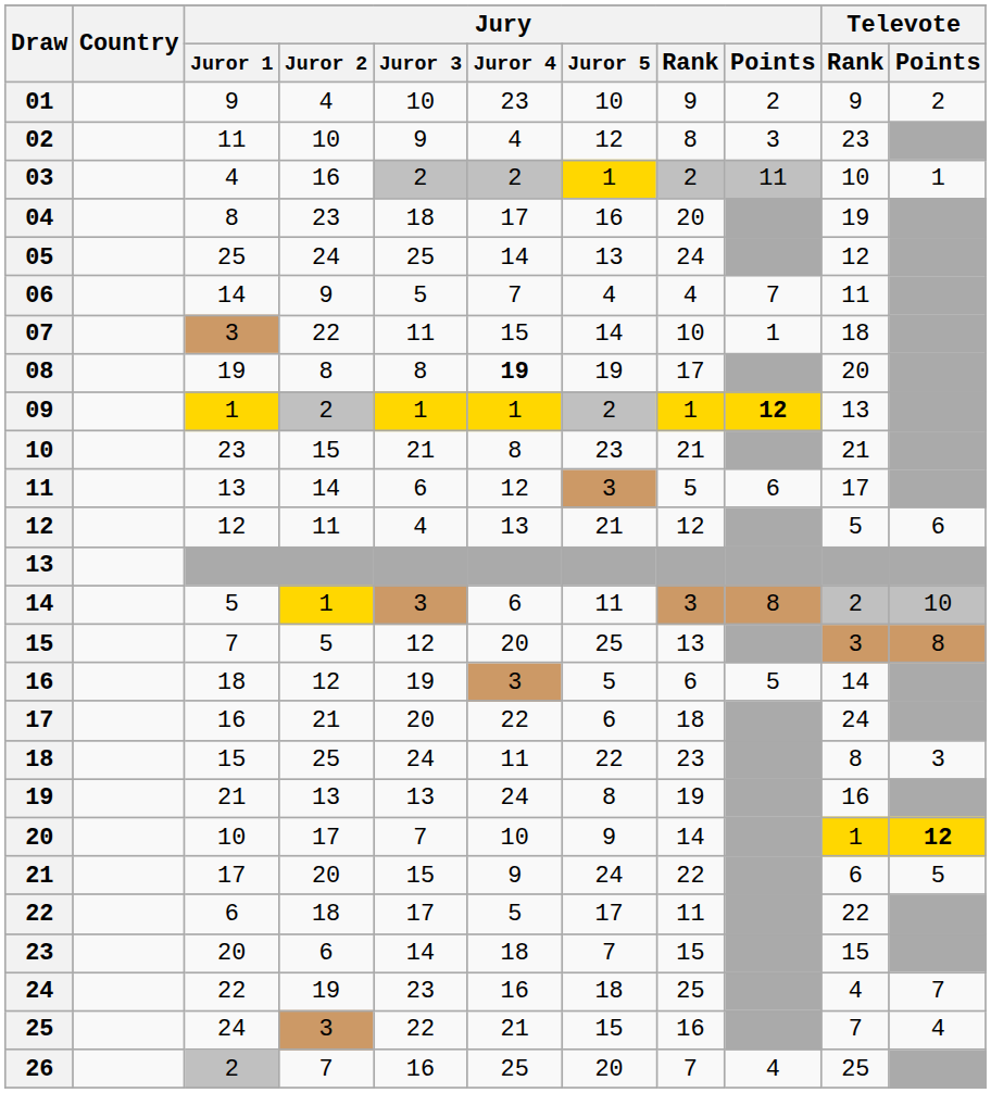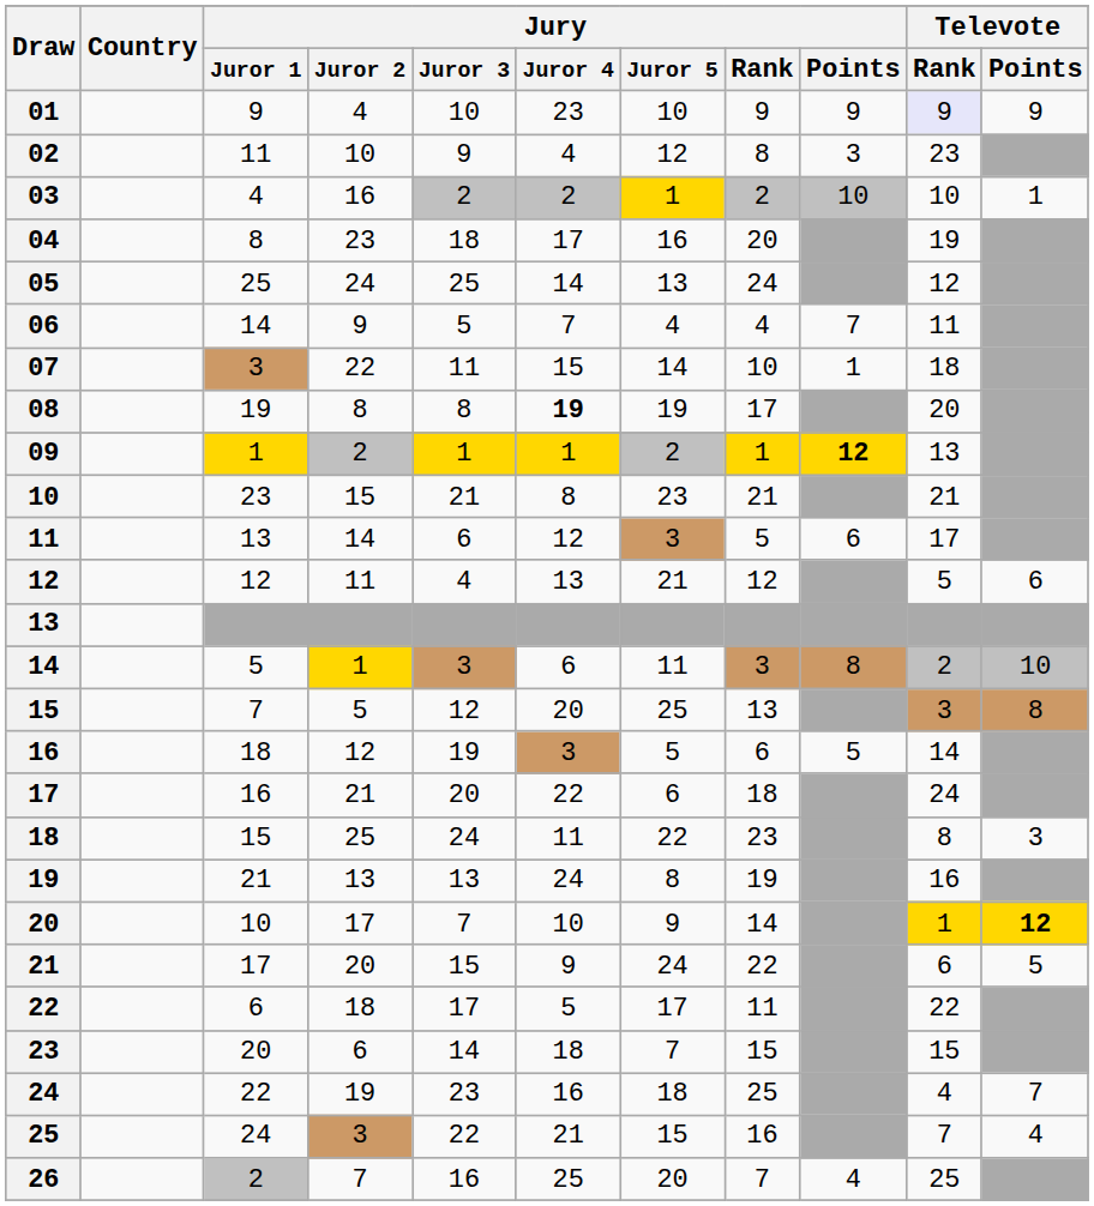 <table class="sortable wikitable collapsible plainrowheaders" style="text-align:center;">
 <tr>
 </tr>
 <tr>
 <th scope="col" rowspan="2">Draw</th>
 <th scope="col" rowspan="2">Country</th>
 <th scope="col" colspan="7">Jury</th>
 <th scope="col" colspan="2">Televote</th>
 </tr>
 <tr>
 <th scope="col"><small>Juror 1</small></th>
 <th scope="col"><small>Juror 2</small></th>
 <th scope="col"><small>Juror 3</small></th>
 <th scope="col"><small>Juror 4</small></th>
 <th scope="col"><small>Juror 5</small></th>
 <th scope="col">Rank</th>
 <th scope="col">Points</th>
 <th scope="col">Rank</th>
 <th scope="col">Points</th>
 </tr>
 <tr>
 <th scope="row" style="text-align:center;">01</th>
 <td style="text-align:left;"></td>
 <td>9</td>
 <td>4</td>
 <td>10</td>
 <td>23</td>
 <td>10</td>
 <td>9</td>
-<td>2</td>
 <td>9</td>
-<td>2</td>
+<td style="background: lavender;">9</td>
+<td>9</td>
 </tr>
 <tr>
 <th scope="row" style="text-align:center;">02</th>
 <td style="text-align:left;"></td>
 <td>11</td>
 <td>10</td>
 <td>9</td>
 <td>4</td>
 <td>12</td>
 <td>8</td>
 <td>3</td>
 <td>23</td>
 <td style="background:#AAAAAA;"></td>
 </tr>
 <tr>
 <th scope="row" style="text-align:center;">03</th>
 <td style="text-align:left;"></td>
 <td>4</td>
 <td>16</td>
 <td style="background:silver;">2</td>
 <td style="background:silver;">2</td>
 <td style="background:gold;">1</td>
 <td style="background:silver;">2</td>
-<td style="background:silver;">11</td>
+<td style="background:silver;">10</td>
 <td>10</td>
 <td>1</td>
 </tr>
 <tr>
 <th scope="row" style="text-align:center;">04</th>
 <td style="text-align:left;"></td>
 <td>8</td>
 <td>23</td>
 <td>18</td>
 <td>17</td>
 <td>16</td>
 <td>20</td>
 <td style="background:#AAAAAA;"></td>
 <td>19</td>
 <td style="background:#AAAAAA;"></td>
 </tr>
 <tr>
 <th scope="row" style="text-align:center;">05</th>
 <td style="text-align:left;"></td>
 <td>25</td>
 <td>24</td>
 <td>25</td>
 <td>14</td>
 <td>13</td>
 <td>24</td>
 <td style="background:#AAAAAA;"></td>
 <td>12</td>
 <td style="background:#AAAAAA;"></td>
 </tr>
 <tr>
 <th scope="row" style="text-align:center;">06</th>
 <td style="text-align:left;"></td>
 <td>14</td>
 <td>9</td>
 <td>5</td>
 <td>7</td>
 <td>4</td>
 <td>4</td>
 <td>7</td>
 <td>11</td>
 <td style="background:#AAAAAA;"></td>
 </tr>
 <tr>
 <th scope="row" style="text-align:center;">07</th>
 <td style="text-align:left;"></td>
 <td style="background:#CC9966;">3</td>
 <td>22</td>
 <td>11</td>
 <td>15</td>
 <td>14</td>
 <td>10</td>
 <td>1</td>
 <td>18</td>
 <td style="background:#AAAAAA;"></td>
 </tr>
 <tr>
 <th scope="row" style="text-align:center;">08</th>
 <td style="text-align:left;"></td>
 <td>19</td>
 <td>8</td>
 <td>8</td>
 <td><strong>19</strong></td>
 <td>19</td>
 <td>17</td>
 <td style="background:#AAAAAA;"></td>
 <td>20</td>
 <td style="background:#AAAAAA;"></td>
 </tr>
 <tr>
 <th scope="row" style="text-align:center;">09</th>
 <td style="text-align:left;"></td>
 <td style="background:gold;">1</td>
 <td style="background:silver;">2</td>
 <td style="background:gold;">1</td>
 <td style="background:gold;">1</td>
 <td style="background:silver;">2</td>
 <td style="background:gold;">1</td>
 <td style="background:gold;"><strong>12</strong></td>
 <td>13</td>
 <td style="background:#AAAAAA;"></td>
 </tr>
 <tr>
 <th scope="row" style="text-align:center;">10</th>
 <td style="text-align:left;"></td>
 <td>23</td>
 <td>15</td>
 <td>21</td>
 <td>8</td>
 <td>23</td>
 <td>21</td>
 <td style="background:#AAAAAA;"></td>
 <td>21</td>
 <td style="background:#AAAAAA;"></td>
 </tr>
 <tr>
 <th scope="row" style="text-align:center;">11</th>
 <td style="text-align:left;"></td>
 <td>13</td>
 <td>14</td>
 <td>6</td>
 <td>12</td>
 <td style="background:#CC9966;">3</td>
 <td>5</td>
 <td>6</td>
 <td>17</td>
 <td style="background:#AAAAAA;"></td>
 </tr>
 <tr>
 <th scope="row" style="text-align:center;">12</th>
 <td style="text-align:left;"></td>
 <td>12</td>
 <td>11</td>
 <td>4</td>
 <td>13</td>
 <td>21</td>
 <td>12</td>
 <td style="background:#AAAAAA;"></td>
 <td>5</td>
 <td>6</td>
 </tr>
 <tr class=sortbottom>
 <th scope="row" style="text-align:center;">13</th>
 <td style="text-align:left;"></td>
 <td style="background:#AAAAAA;"></td>
 <td style="background:#AAAAAA;"></td>
 <td style="background:#AAAAAA;"></td>
 <td style="background:#AAAAAA;"></td>
 <td style="background:#AAAAAA;"></td>
 <td style="background:#AAAAAA;"></td>
 <td style="background:#AAAAAA;"></td>
 <td style="background:#AAAAAA;"></td>
 <td style="background:#AAAAAA;"></td>
 </tr>
 <tr>
 <th scope="row" style="text-align:center;">14</th>
 <td style="text-align:left;"></td>
 <td>5</td>
 <td style="background:gold;">1</td>
 <td style="background:#CC9966;">3</td>
 <td>6</td>
 <td>11</td>
 <td style="background:#CC9966;">3</td>
 <td style="background:#CC9966;">8</td>
 <td style="background:silver;">2</td>
 <td style="background:silver;">10</td>
 </tr>
 <tr>
 <th scope="row" style="text-align:center;">15</th>
 <td style="text-align:left;"></td>
 <td>7</td>
 <td>5</td>
 <td>12</td>
 <td>20</td>
 <td>25</td>
 <td>13</td>
 <td style="background:#AAAAAA;"></td>
 <td style="background:#CC9966;">3</td>
 <td style="background:#CC9966;">8</td>
 </tr>
 <tr>
 <th scope="row" style="text-align:center;">16</th>
 <td style="text-align:left;"></td>
 <td>18</td>
 <td>12</td>
 <td>19</td>
 <td style="background:#CC9966;">3</td>
 <td>5</td>
 <td>6</td>
 <td>5</td>
 <td>14</td>
 <td style="background:#AAAAAA;"></td>
 </tr>
 <tr>
 <th scope="row" style="text-align:center;">17</th>
 <td style="text-align:left;"></td>
 <td>16</td>
 <td>21</td>
 <td>20</td>
 <td>22</td>
 <td>6</td>
 <td>18</td>
 <td style="background:#AAAAAA;"></td>
 <td>24</td>
 <td style="background:#AAAAAA;"></td>
 </tr>
 <tr>
 <th scope="row" style="text-align:center;">18</th>
 <td style="text-align:left;"></td>
 <td>15</td>
 <td>25</td>
 <td>24</td>
 <td>11</td>
 <td>22</td>
 <td>23</td>
 <td style="background:#AAAAAA;"></td>
 <td>8</td>
 <td>3</td>
 </tr>
 <tr>
 <th scope="row" style="text-align:center;">19</th>
 <td style="text-align:left;"></td>
 <td>21</td>
 <td>13</td>
 <td>13</td>
 <td>24</td>
 <td>8</td>
 <td>19</td>
 <td style="background:#AAAAAA;"></td>
 <td>16</td>
 <td style="background:#AAAAAA;"></td>
 </tr>
 <tr>
 <th scope="row" style="text-align:center;">20</th>
 <td style="text-align:left;"></td>
 <td>10</td>
 <td>17</td>
 <td>7</td>
 <td>10</td>
 <td>9</td>
 <td>14</td>
 <td style="background:#AAAAAA;"></td>
 <td style="background:gold;">1</td>
 <td style="background:gold;"><strong>12</strong></td>
 </tr>
 <tr>
 <th scope="row" style="text-align:center;">21</th>
 <td style="text-align:left;"></td>
 <td>17</td>
 <td>20</td>
 <td>15</td>
 <td>9</td>
 <td>24</td>
 <td>22</td>
 <td style="background:#AAAAAA;"></td>
 <td>6</td>
 <td>5</td>
 </tr>
 <tr>
 <th scope="row" style="text-align:center;">22</th>
 <td style="text-align:left;"></td>
 <td>6</td>
 <td>18</td>
 <td>17</td>
 <td>5</td>
 <td>17</td>
 <td>11</td>
 <td style="background:#AAAAAA;"></td>
 <td>22</td>
 <td style="background:#AAAAAA;"></td>
 </tr>
 <tr>
 <th scope="row" style="text-align:center;">23</th>
 <td style="text-align:left;"></td>
 <td>20</td>
 <td>6</td>
 <td>14</td>
 <td>18</td>
 <td>7</td>
 <td>15</td>
 <td style="background:#AAAAAA;"></td>
 <td>15</td>
 <td style="background:#AAAAAA;"></td>
 </tr>
 <tr>
 <th scope="row" style="text-align:center;">24</th>
 <td style="text-align:left;"></td>
 <td>22</td>
 <td>19</td>
 <td>23</td>
 <td>16</td>
 <td>18</td>
 <td>25</td>
 <td style="background:#AAAAAA;"></td>
 <td>4</td>
 <td>7</td>
 </tr>
 <tr>
 <th scope="row" style="text-align:center;">25</th>
 <td style="text-align:left;"></td>
 <td>24</td>
 <td style="background:#CC9966;">3</td>
 <td>22</td>
 <td>21</td>
 <td>15</td>
 <td>16</td>
 <td style="background:#AAAAAA;"></td>
 <td>7</td>
 <td>4</td>
 </tr>
 <tr>
 <th scope="row" style="text-align:center;">26</th>
 <td style="text-align:left;"></td>
 <td style="background:silver;">2</td>
 <td>7</td>
 <td>16</td>
 <td>25</td>
 <td>20</td>
 <td>7</td>
 <td>4</td>
 <td>25</td>
 <td style="background:#AAAAAA;"></td>
 </tr>
 </table>
